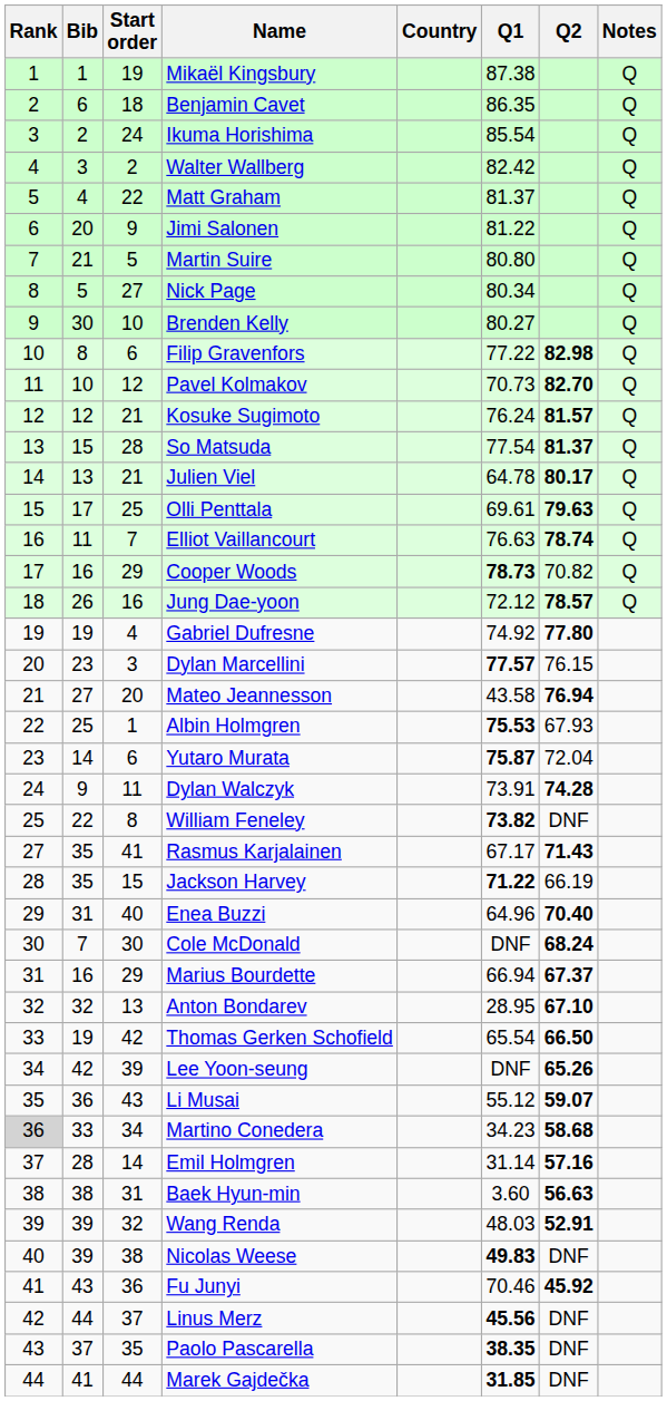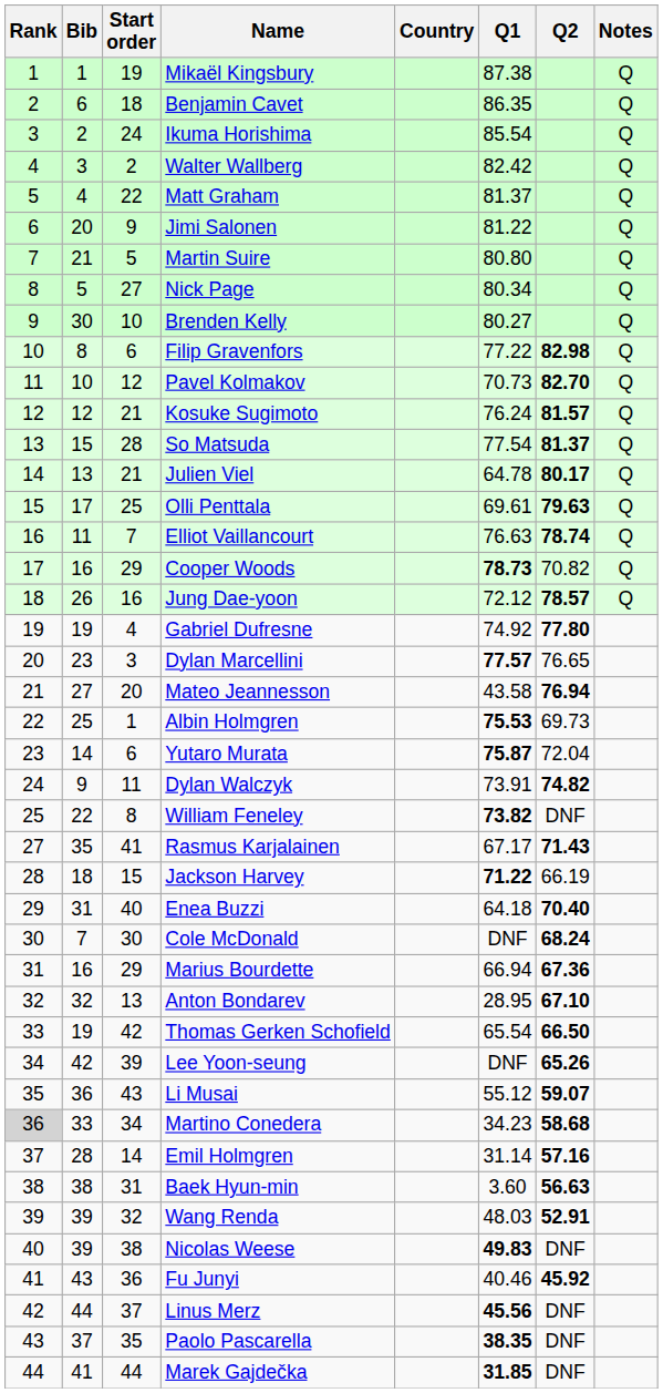 <table class="wikitable sortable" style="text-align:center">
 <tr>
 <th>Rank</th>
 <th>Bib</th>
 <th>Start<br>order</th>
 <th>Name</th>
 <th>Country</th>
 <th>Q1</th>
 <th>Q2</th>
 <th>Notes</th>
 </tr>
 <tr bgcolor=ccffcc>
 <td>1</td>
 <td>1</td>
 <td>19</td>
 <td align=left><a href='#'>Mikaël Kingsbury</a></td>
 <td align=left></td>
 <td>87.38</td>
 <td></td>
 <td>Q</td>
 </tr>
 <tr bgcolor=ccffcc>
 <td>2</td>
 <td>6</td>
 <td>18</td>
 <td align=left><a href='#'>Benjamin Cavet</a></td>
 <td align=left></td>
 <td>86.35</td>
 <td></td>
 <td>Q</td>
 </tr>
 <tr bgcolor=ccffcc>
 <td>3</td>
 <td>2</td>
 <td>24</td>
 <td align=left><a href='#'>Ikuma Horishima</a></td>
 <td align=left></td>
 <td>85.54</td>
 <td></td>
 <td>Q</td>
 </tr>
 <tr bgcolor=ccffcc>
 <td>4</td>
 <td>3</td>
 <td>2</td>
 <td align=left><a href='#'>Walter Wallberg</a></td>
 <td align=left></td>
 <td>82.42</td>
 <td></td>
 <td>Q</td>
 </tr>
 <tr bgcolor=ccffcc>
 <td>5</td>
 <td>4</td>
 <td>22</td>
 <td align=left><a href='#'>Matt Graham</a></td>
 <td align=left></td>
 <td>81.37</td>
 <td></td>
 <td>Q</td>
 </tr>
 <tr bgcolor=ccffcc>
 <td>6</td>
 <td>20</td>
 <td>9</td>
 <td align=left><a href='#'>Jimi Salonen</a></td>
 <td align=left></td>
 <td>81.22</td>
 <td></td>
 <td>Q</td>
 </tr>
 <tr bgcolor=ccffcc>
 <td>7</td>
 <td>21</td>
 <td>5</td>
 <td align=left><a href='#'>Martin Suire</a></td>
 <td align=left></td>
 <td>80.80</td>
 <td></td>
 <td>Q</td>
 </tr>
 <tr bgcolor=ccffcc>
 <td>8</td>
 <td>5</td>
 <td>27</td>
 <td align=left><a href='#'>Nick Page</a></td>
 <td align=left></td>
 <td>80.34</td>
 <td></td>
 <td>Q</td>
 </tr>
 <tr bgcolor=ccffcc>
 <td>9</td>
 <td>30</td>
 <td>10</td>
 <td align=left><a href='#'>Brenden Kelly</a></td>
 <td align=left></td>
 <td>80.27</td>
 <td></td>
 <td>Q</td>
 </tr>
 <tr bgcolor=ddffdd>
 <td>10</td>
 <td>8</td>
 <td>6</td>
 <td align=left><a href='#'>Filip Gravenfors</a></td>
 <td align=left></td>
 <td>77.22</td>
 <td><strong>82.98</strong></td>
 <td>Q</td>
 </tr>
 <tr bgcolor=ddffdd>
 <td>11</td>
 <td>10</td>
 <td>12</td>
 <td align=left><a href='#'>Pavel Kolmakov</a></td>
 <td align=left></td>
 <td>70.73</td>
 <td><strong>82.70</strong></td>
 <td>Q</td>
 </tr>
 <tr bgcolor=ddffdd>
 <td>12</td>
 <td>12</td>
 <td>21</td>
 <td align=left><a href='#'>Kosuke Sugimoto</a></td>
 <td align=left></td>
 <td>76.24</td>
 <td><strong>81.57</strong></td>
 <td>Q</td>
 </tr>
 <tr bgcolor=ddffdd>
 <td>13</td>
 <td>15</td>
 <td>28</td>
 <td align=left><a href='#'>So Matsuda</a></td>
 <td align=left></td>
 <td>77.54</td>
 <td><strong>81.37</strong></td>
 <td>Q</td>
 </tr>
 <tr bgcolor=ddffdd>
 <td>14</td>
 <td>13</td>
 <td>21</td>
 <td align=left><a href='#'>Julien Viel</a></td>
 <td align=left></td>
 <td>64.78</td>
 <td><strong>80.17</strong></td>
 <td>Q</td>
 </tr>
 <tr bgcolor=ddffdd>
 <td>15</td>
 <td>17</td>
 <td>25</td>
 <td align=left><a href='#'>Olli Penttala</a></td>
 <td align=left></td>
 <td>69.61</td>
 <td><strong>79.63</strong></td>
 <td>Q</td>
 </tr>
 <tr bgcolor=ddffdd>
 <td>16</td>
 <td>11</td>
 <td>7</td>
 <td align=left><a href='#'>Elliot Vaillancourt</a></td>
 <td align=left></td>
 <td>76.63</td>
 <td><strong>78.74</strong></td>
 <td>Q</td>
 </tr>
 <tr bgcolor=ddffdd>
 <td>17</td>
 <td>16</td>
 <td>29</td>
 <td align=left><a href='#'>Cooper Woods</a></td>
 <td align=left></td>
 <td><strong>78.73</strong></td>
 <td>70.82</td>
 <td>Q</td>
 </tr>
 <tr bgcolor=ddffdd>
 <td>18</td>
 <td>26</td>
 <td>16</td>
 <td align=left><a href='#'>Jung Dae-yoon</a></td>
 <td align=left></td>
 <td>72.12</td>
 <td><strong>78.57</strong></td>
 <td>Q</td>
 </tr>
 <tr>
 <td>19</td>
 <td>19</td>
 <td>4</td>
 <td align=left><a href='#'>Gabriel Dufresne</a></td>
 <td align=left></td>
 <td>74.92</td>
 <td><strong>77.80</strong></td>
 <td></td>
 </tr>
 <tr>
 <td>20</td>
 <td>23</td>
 <td>3</td>
 <td align=left><a href='#'>Dylan Marcellini</a></td>
 <td align=left></td>
 <td><strong>77.57</strong></td>
-<td>76.15</td>
+<td>76.65</td>
 <td></td>
 </tr>
 <tr>
 <td>21</td>
 <td>27</td>
 <td>20</td>
 <td align=left><a href='#'>Mateo Jeannesson</a></td>
 <td align=left></td>
 <td>43.58</td>
 <td><strong>76.94</strong></td>
 <td></td>
 </tr>
 <tr>
 <td>22</td>
 <td>25</td>
 <td>1</td>
 <td align=left><a href='#'>Albin Holmgren</a></td>
 <td align=left></td>
 <td><strong>75.53</strong></td>
-<td>67.93</td>
+<td>69.73</td>
 <td></td>
 </tr>
 <tr>
 <td>23</td>
 <td>14</td>
 <td>6</td>
 <td align=left><a href='#'>Yutaro Murata</a></td>
 <td align=left></td>
 <td><strong>75.87</strong></td>
 <td>72.04</td>
 <td></td>
 </tr>
 <tr>
 <td>24</td>
 <td>9</td>
 <td>11</td>
 <td align=left><a href='#'>Dylan Walczyk</a></td>
 <td align=left></td>
 <td>73.91</td>
-<td><strong>74.28</strong></td>
+<td><strong>74.82</strong></td>
 <td></td>
 </tr>
 <tr>
 <td>25</td>
 <td>22</td>
 <td>8</td>
 <td align=left><a href='#'>William Feneley</a></td>
 <td align=left></td>
 <td><strong>73.82</strong></td>
 <td>DNF</td>
 <td></td>
 </tr>
 <tr>
 <td>27</td>
 <td>35</td>
 <td>41</td>
 <td align=left><a href='#'>Rasmus Karjalainen</a></td>
 <td align=left></td>
 <td>67.17</td>
 <td><strong>71.43</strong></td>
 <td></td>
 </tr>
 <tr>
 <td>28</td>
-<td>35</td>
+<td>18</td>
 <td>15</td>
 <td align=left><a href='#'>Jackson Harvey</a></td>
 <td align=left></td>
 <td><strong>71.22</strong></td>
 <td>66.19</td>
 <td></td>
 </tr>
 <tr>
 <td>29</td>
 <td>31</td>
 <td>40</td>
 <td align=left><a href='#'>Enea Buzzi</a></td>
 <td align=left></td>
-<td>64.96</td>
+<td>64.18</td>
 <td><strong>70.40</strong></td>
 <td></td>
 </tr>
 <tr>
 <td>30</td>
 <td>7</td>
 <td>30</td>
 <td align=left><a href='#'>Cole McDonald</a></td>
 <td align=left></td>
 <td>DNF</td>
 <td><strong>68.24</strong></td>
 <td></td>
 </tr>
 <tr>
 <td>31</td>
 <td>16</td>
 <td>29</td>
 <td align=left><a href='#'>Marius Bourdette</a></td>
 <td align=left></td>
 <td>66.94</td>
-<td><strong>67.37</strong></td>
+<td><strong>67.36</strong></td>
 <td></td>
 </tr>
 <tr>
 <td>32</td>
 <td>32</td>
 <td>13</td>
 <td align=left><a href='#'>Anton Bondarev</a></td>
 <td align=left></td>
 <td>28.95</td>
 <td><strong>67.10</strong></td>
 <td></td>
 </tr>
 <tr>
 <td>33</td>
 <td>19</td>
 <td>42</td>
 <td align=left><a href='#'>Thomas Gerken Schofield</a></td>
 <td align=left></td>
 <td>65.54</td>
 <td><strong>66.50</strong></td>
 <td></td>
 </tr>
 <tr>
 <td>34</td>
 <td>42</td>
 <td>39</td>
 <td align=left><a href='#'>Lee Yoon-seung</a></td>
 <td align=left></td>
 <td>DNF</td>
 <td><strong>65.26</strong></td>
 <td></td>
 </tr>
 <tr>
 <td>35</td>
 <td>36</td>
 <td>43</td>
 <td align=left><a href='#'>Li Musai</a></td>
 <td align=left></td>
 <td>55.12</td>
 <td><strong>59.07</strong></td>
 <td></td>
 </tr>
 <tr>
 <td style="background: lightgrey;">36</td>
 <td>33</td>
 <td>34</td>
 <td align=left><a href='#'>Martino Conedera</a></td>
 <td align=left></td>
 <td>34.23</td>
 <td><strong>58.68</strong></td>
 <td></td>
 </tr>
 <tr>
 <td>37</td>
 <td>28</td>
 <td>14</td>
 <td align=left><a href='#'>Emil Holmgren</a></td>
 <td align=left></td>
 <td>31.14</td>
 <td><strong>57.16</strong></td>
 <td></td>
 </tr>
 <tr>
 <td>38</td>
 <td>38</td>
 <td>31</td>
 <td align=left><a href='#'>Baek Hyun-min</a></td>
 <td align=left></td>
 <td>3.60</td>
 <td><strong>56.63</strong></td>
 <td></td>
 </tr>
 <tr>
 <td>39</td>
 <td>39</td>
 <td>32</td>
 <td align=left><a href='#'>Wang Renda</a></td>
 <td align=left></td>
 <td>48.03</td>
 <td><strong>52.91</strong></td>
 <td></td>
 </tr>
 <tr>
 <td>40</td>
 <td>39</td>
 <td>38</td>
 <td align=left><a href='#'>Nicolas Weese</a></td>
 <td align=left></td>
 <td><strong>49.83</strong></td>
 <td>DNF</td>
 <td></td>
 </tr>
 <tr>
 <td>41</td>
 <td>43</td>
 <td>36</td>
 <td align=left><a href='#'>Fu Junyi</a></td>
 <td align=left></td>
-<td>70.46</td>
+<td>40.46</td>
 <td><strong>45.92</strong></td>
 <td></td>
 </tr>
 <tr>
 <td>42</td>
 <td>44</td>
 <td>37</td>
 <td align=left><a href='#'>Linus Merz</a></td>
 <td align=left></td>
 <td><strong>45.56</strong></td>
 <td>DNF</td>
 <td></td>
 </tr>
 <tr>
 <td>43</td>
 <td>37</td>
 <td>35</td>
 <td align=left><a href='#'>Paolo Pascarella</a></td>
 <td align=left></td>
 <td><strong>38.35</strong></td>
 <td>DNF</td>
 <td></td>
 </tr>
 <tr>
 <td>44</td>
 <td>41</td>
 <td>44</td>
 <td align=left><a href='#'>Marek Gajdečka</a></td>
 <td align=left></td>
 <td><strong>31.85</strong></td>
 <td>DNF</td>
 <td></td>
 </tr>
 </table>
